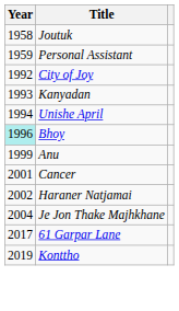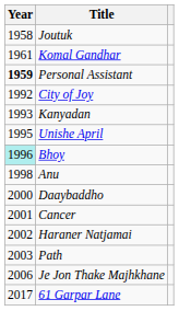 <table class="wikitable">
 <tr>
 <th>Year</th>
 <th>Title</th>
 <th></th>
 </tr>
 <tr>
 <td>1958</td>
 <td><em>Joutuk</em></td>
 <td></td>
 </tr>
 <tr>
-<td>1959</td>
+<td>1961</td>
+<td><em><a href='#'>Komal Gandhar</a></em></td>
+<td></td>
+</tr>
+<tr>
+<td><strong>1959</strong></td>
 <td><em>Personal Assistant</em></td>
 <td></td>
 </tr>
 <tr>
 <td>1992</td>
 <td><em><a href='#'>City of Joy</a></em></td>
 <td></td>
 </tr>
 <tr>
 <td>1993</td>
 <td><em>Kanyadan</em></td>
 <td></td>
 </tr>
 <tr>
-<td>1994</td>
+<td>1995</td>
 <td><em><a href='#'>Unishe April</a></em></td>
 <td></td>
 </tr>
 <tr>
 <td style="background: paleturquoise;">1996</td>
 <td><em><a href='#'>Bhoy</a></em></td>
 <td></td>
 </tr>
 <tr>
-<td>1999</td>
+<td>1998</td>
 <td><em>Anu</em></td>
+<td></td>
+</tr>
+<tr>
+<td>2000</td>
+<td><em>Daaybaddho</em></td>
 <td></td>
 </tr>
 <tr>
 <td>2001</td>
 <td><em>Cancer</em></td>
 <td></td>
 </tr>
 <tr>
 <td>2002</td>
 <td><em>Haraner Natjamai</em></td>
 <td></td>
 </tr>
 <tr>
-<td>2004</td>
+<td>2003</td>
+<td><em>Path</em></td>
+<td></td>
+</tr>
+<tr>
+<td>2006</td>
 <td><em>Je Jon Thake Majhkhane</em></td>
 <td></td>
 </tr>
 <tr>
 <td>2017</td>
 <td><em><a href='#'>61 Garpar Lane</a></em></td>
 <td></td>
 </tr>
-<tr>
-<td>2019</td>
-<td><em><a href='#'>Konttho</a></em></td>
-<td></td>
-</tr>
 </table>
